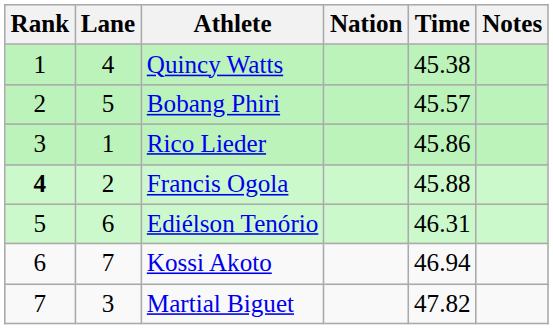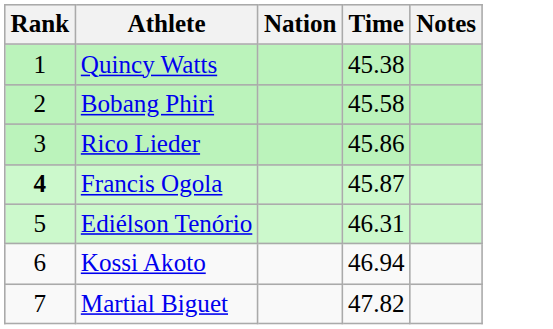 <table class="wikitable sortable" style="text-align:center">
 <tr>
 <th>Rank</th>
-<th>Lane</th>
 <th>Athlete</th>
 <th>Nation</th>
 <th>Time</th>
 <th>Notes</th>
 </tr>
 <tr style="background:#bbf3bb;">
 <td>1</td>
-<td>4</td>
 <td align=left><a href='#'>Quincy Watts</a></td>
 <td align=left></td>
 <td>45.38</td>
 <td></td>
 </tr>
 <tr style="background:#bbf3bb;">
 <td>2</td>
-<td>5</td>
 <td align=left><a href='#'>Bobang Phiri</a></td>
 <td align=left></td>
-<td>45.57</td>
+<td>45.58</td>
 <td></td>
 </tr>
 <tr style="background:#bbf3bb;">
 <td>3</td>
-<td>1</td>
 <td align=left><a href='#'>Rico Lieder</a></td>
 <td align=left></td>
 <td>45.86</td>
 <td></td>
 </tr>
 <tr style="background:#ccf9cc;">
 <td><strong>4</strong></td>
-<td>2</td>
 <td align=left><a href='#'>Francis Ogola</a></td>
 <td align=left></td>
-<td>45.88</td>
+<td>45.87</td>
 <td></td>
 </tr>
 <tr style="background:#ccf9cc;">
 <td>5</td>
-<td>6</td>
 <td align=left><a href='#'>Ediélson Tenório</a></td>
 <td align=left></td>
 <td>46.31</td>
 <td></td>
 </tr>
 <tr>
 <td>6</td>
-<td>7</td>
 <td align=left><a href='#'>Kossi Akoto</a></td>
 <td align=left></td>
 <td>46.94</td>
 <td></td>
 </tr>
 <tr>
 <td>7</td>
-<td>3</td>
 <td align=left><a href='#'>Martial Biguet</a></td>
 <td align=left></td>
 <td>47.82</td>
 <td></td>
 </tr>
 </table>
